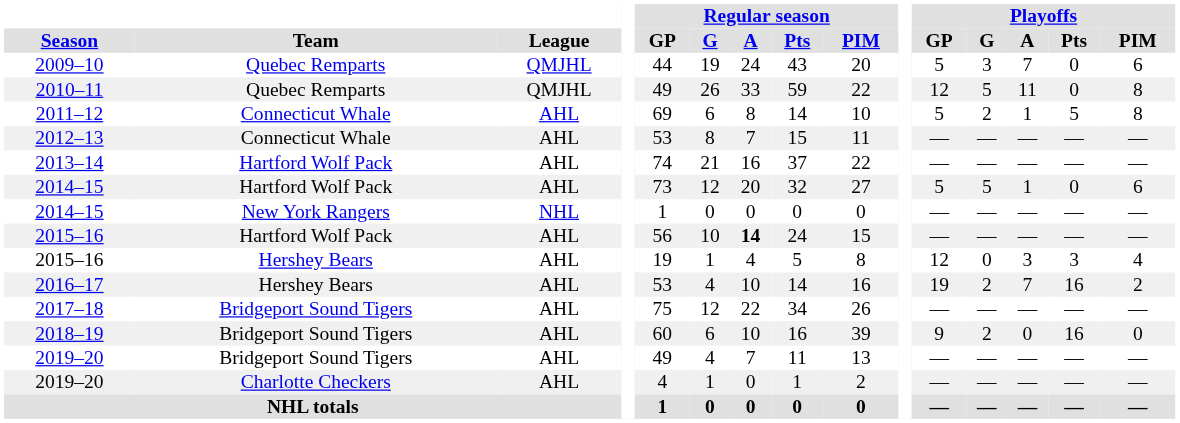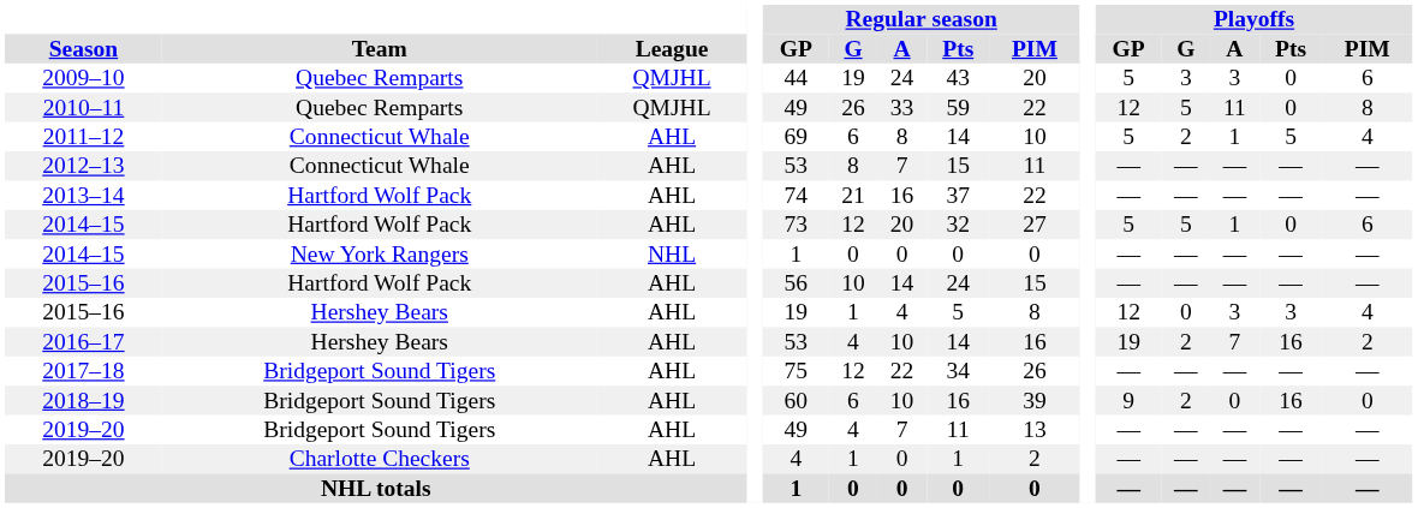 <table border="0" cellpadding="1" cellspacing="0" style="text-align:center; width:60em;">
 <tr style="background:#e0e0e0;">
 <th colspan="3"  bgcolor="#ffffff"> </th>
 <th rowspan="99" bgcolor="#ffffff"> </th>
 <th colspan="5"><a href='#'>Regular season</a></th>
 <th rowspan="99" bgcolor="#ffffff"> </th>
 <th colspan="5"><a href='#'>Playoffs</a></th>
 </tr>
 <tr style="background:#e0e0e0;">
 <th><a href='#'>Season</a></th>
 <th>Team</th>
 <th>League</th>
 <th>GP</th>
 <th><a href='#'>G</a></th>
 <th><a href='#'>A</a></th>
 <th><a href='#'>Pts</a></th>
 <th><a href='#'>PIM</a></th>
 <th>GP</th>
 <th>G</th>
 <th>A</th>
 <th>Pts</th>
 <th>PIM</th>
 </tr>
 <tr>
 <td><a href='#'>2009–10</a></td>
 <td><a href='#'>Quebec Remparts</a></td>
 <td><a href='#'>QMJHL</a></td>
 <td>44</td>
 <td>19</td>
 <td>24</td>
 <td>43</td>
 <td>20</td>
 <td>5</td>
 <td>3</td>
-<td>7</td>
+<td>3</td>
 <td>0</td>
 <td>6</td>
 </tr>
 <tr bgcolor="#f0f0f0">
 <td><a href='#'>2010–11</a></td>
 <td>Quebec Remparts</td>
 <td>QMJHL</td>
 <td>49</td>
 <td>26</td>
 <td>33</td>
 <td>59</td>
 <td>22</td>
 <td>12</td>
 <td>5</td>
 <td>11</td>
 <td>0</td>
 <td>8</td>
 </tr>
 <tr>
 <td><a href='#'>2011–12</a></td>
 <td><a href='#'>Connecticut Whale</a></td>
 <td><a href='#'>AHL</a></td>
 <td>69</td>
 <td>6</td>
 <td>8</td>
 <td>14</td>
 <td>10</td>
 <td>5</td>
 <td>2</td>
 <td>1</td>
 <td>5</td>
-<td>8</td>
+<td>4</td>
 </tr>
 <tr bgcolor="#f0f0f0">
 <td><a href='#'>2012–13</a></td>
 <td>Connecticut Whale</td>
 <td>AHL</td>
 <td>53</td>
 <td>8</td>
 <td>7</td>
 <td>15</td>
 <td>11</td>
 <td>—</td>
 <td>—</td>
 <td>—</td>
 <td>—</td>
 <td>—</td>
 </tr>
 <tr>
 <td><a href='#'>2013–14</a></td>
 <td><a href='#'>Hartford Wolf Pack</a></td>
 <td>AHL</td>
 <td>74</td>
 <td>21</td>
 <td>16</td>
 <td>37</td>
 <td>22</td>
 <td>—</td>
 <td>—</td>
 <td>—</td>
 <td>—</td>
 <td>—</td>
 </tr>
 <tr bgcolor="#f0f0f0">
 <td><a href='#'>2014–15</a></td>
 <td>Hartford Wolf Pack</td>
 <td>AHL</td>
 <td>73</td>
 <td>12</td>
 <td>20</td>
 <td>32</td>
 <td>27</td>
 <td>5</td>
 <td>5</td>
 <td>1</td>
 <td>0</td>
 <td>6</td>
 </tr>
 <tr>
 <td><a href='#'>2014–15</a></td>
 <td><a href='#'>New York Rangers</a></td>
 <td><a href='#'>NHL</a></td>
 <td>1</td>
 <td>0</td>
 <td>0</td>
 <td>0</td>
 <td>0</td>
 <td>—</td>
 <td>—</td>
 <td>—</td>
 <td>—</td>
 <td>—</td>
 </tr>
 <tr bgcolor="#f0f0f0">
 <td><a href='#'>2015–16</a></td>
 <td>Hartford Wolf Pack</td>
 <td>AHL</td>
 <td>56</td>
 <td>10</td>
-<td><strong>14</strong></td>
+<td>14</td>
 <td>24</td>
 <td>15</td>
 <td>—</td>
 <td>—</td>
 <td>—</td>
 <td>—</td>
 <td>—</td>
 </tr>
 <tr>
 <td>2015–16</td>
 <td><a href='#'>Hershey Bears</a></td>
 <td>AHL</td>
 <td>19</td>
 <td>1</td>
 <td>4</td>
 <td>5</td>
 <td>8</td>
 <td>12</td>
 <td>0</td>
 <td>3</td>
 <td>3</td>
 <td>4</td>
 </tr>
 <tr bgcolor="#f0f0f0">
 <td><a href='#'>2016–17</a></td>
 <td>Hershey Bears</td>
 <td>AHL</td>
 <td>53</td>
 <td>4</td>
 <td>10</td>
 <td>14</td>
 <td>16</td>
 <td>19</td>
 <td>2</td>
 <td>7</td>
 <td>16</td>
 <td>2</td>
 </tr>
 <tr>
 <td><a href='#'>2017–18</a></td>
 <td><a href='#'>Bridgeport Sound Tigers</a></td>
 <td>AHL</td>
 <td>75</td>
 <td>12</td>
 <td>22</td>
 <td>34</td>
 <td>26</td>
 <td>—</td>
 <td>—</td>
 <td>—</td>
 <td>—</td>
 <td>—</td>
 </tr>
 <tr bgcolor="#f0f0f0">
 <td><a href='#'>2018–19</a></td>
 <td>Bridgeport Sound Tigers</td>
 <td>AHL</td>
 <td>60</td>
 <td>6</td>
 <td>10</td>
 <td>16</td>
 <td>39</td>
 <td>9</td>
 <td>2</td>
 <td>0</td>
 <td>16</td>
 <td>0</td>
 </tr>
 <tr>
 <td><a href='#'>2019–20</a></td>
 <td>Bridgeport Sound Tigers</td>
 <td>AHL</td>
 <td>49</td>
 <td>4</td>
 <td>7</td>
 <td>11</td>
 <td>13</td>
 <td>—</td>
 <td>—</td>
 <td>—</td>
 <td>—</td>
 <td>—</td>
 </tr>
 <tr bgcolor="#f0f0f0">
 <td>2019–20</td>
 <td><a href='#'>Charlotte Checkers</a></td>
 <td>AHL</td>
 <td>4</td>
 <td>1</td>
 <td>0</td>
 <td>1</td>
 <td>2</td>
 <td>—</td>
 <td>—</td>
 <td>—</td>
 <td>—</td>
 <td>—</td>
 </tr>
 <tr bgcolor="#e0e0e0">
 <th colspan="3">NHL totals</th>
 <th>1</th>
 <th>0</th>
 <th>0</th>
 <th>0</th>
 <th>0</th>
 <th>—</th>
 <th>—</th>
 <th>—</th>
 <th>—</th>
 <th>—</th>
 </tr>
 </table>
